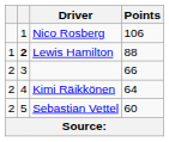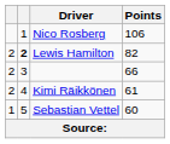 <table class="wikitable" style="font-size: 85%;">
 <tr>
 <th></th>
 <th></th>
 <th>Driver</th>
 <th>Points</th>
 </tr>
 <tr>
 <td align="left"></td>
 <td align="center">1</td>
 <td> <a href='#'>Nico Rosberg</a></td>
 <td align="left">106</td>
 </tr>
 <tr>
-<td align="left"> 1</td>
+<td align="left"> 2</td>
 <td align="center"><strong>2</strong></td>
 <td> <a href='#'>Lewis Hamilton</a></td>
-<td align="left">88</td>
+<td align="left">82</td>
 </tr>
 <tr>
 <td align="left"> 2</td>
 <td align="center">3</td>
 <td></td>
 <td align="left">66</td>
 </tr>
 <tr>
 <td align="left"> 2</td>
 <td align="center">4</td>
 <td> <a href='#'>Kimi Räikkönen</a></td>
-<td align="left">64</td>
+<td align="left">61</td>
 </tr>
 <tr>
-<td align="left"> 2</td>
+<td align="left"> 1</td>
 <td align="center">5</td>
 <td> <a href='#'>Sebastian Vettel</a></td>
 <td align="left">60</td>
 </tr>
 <tr>
 <th colspan=4>Source:</th>
 </tr>
 </table>
